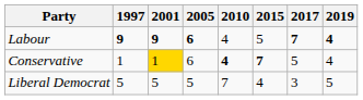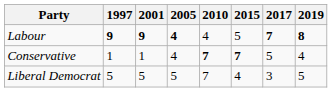 <table class="wikitable">
 <tr>
 <th>Party</th>
 <th>1997</th>
 <th>2001</th>
 <th>2005</th>
 <th>2010</th>
 <th>2015</th>
 <th>2017</th>
 <th>2019</th>
 </tr>
 <tr>
 <td><em>Labour</em></td>
 <td><strong>9</strong></td>
 <td><strong>9</strong></td>
-<td><strong>6</strong></td>
+<td><strong>4</strong></td>
 <td>4</td>
 <td>5</td>
 <td><strong>7</strong></td>
-<td><strong>4</strong></td>
+<td><strong>8</strong></td>
 </tr>
 <tr>
 <td><em>Conservative</em></td>
 <td>1</td>
-<td style="background: gold;">1</td>
-<td>6</td>
-<td><strong>4</strong></td>
+<td>1</td>
+<td>4</td>
+<td><strong>7</strong></td>
 <td><strong>7</strong></td>
 <td>5</td>
 <td>4</td>
 </tr>
 <tr>
 <td><em>Liberal Democrat</em></td>
 <td>5</td>
 <td>5</td>
 <td>5</td>
 <td>7</td>
 <td>4</td>
 <td>3</td>
 <td>5</td>
 </tr>
 </table>
